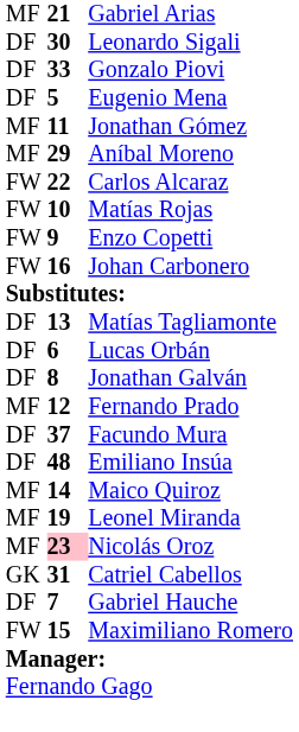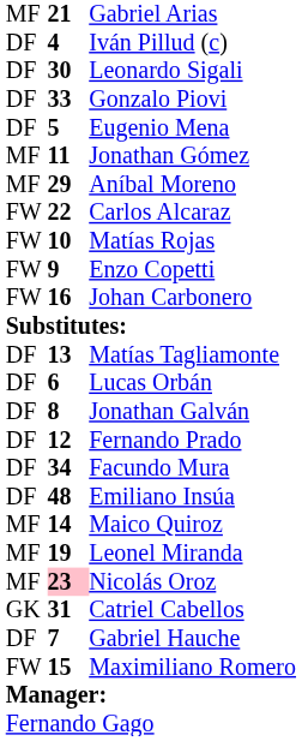 <table cellspacing="0" cellpadding="0" style="font-size:90%; margin:0.2em auto;">
 <tr>
 <th width="25"></th>
 <th width="25"></th>
 </tr>
 <tr>
 <td>MF</td>
 <td><strong>21</strong></td>
 <td> <a href='#'>Gabriel Arias</a></td>
+</tr>
+<tr>
+<td>DF</td>
+<td><strong>4</strong></td>
+<td> <a href='#'>Iván Pillud</a> (<a href='#'>c</a>)</td>
+<td></td>
+<td></td>
 </tr>
 <tr>
 <td>DF</td>
 <td><strong>30</strong></td>
 <td> <a href='#'>Leonardo Sigali</a></td>
 </tr>
 <tr>
 <td>DF</td>
 <td><strong>33</strong></td>
 <td> <a href='#'>Gonzalo Piovi</a></td>
 <td></td>
 <td></td>
 </tr>
 <tr>
 <td>DF</td>
 <td><strong>5</strong></td>
 <td> <a href='#'>Eugenio Mena</a></td>
 <td></td>
 <td></td>
 </tr>
 <tr>
 <td>MF</td>
 <td><strong>11</strong></td>
 <td> <a href='#'>Jonathan Gómez</a></td>
 <td></td>
 <td></td>
 </tr>
 <tr>
 <td>MF</td>
 <td><strong>29</strong></td>
 <td> <a href='#'>Aníbal Moreno</a></td>
 </tr>
 <tr>
 <td>FW</td>
 <td><strong>22</strong></td>
 <td> <a href='#'>Carlos Alcaraz</a></td>
 </tr>
 <tr>
 <td>FW</td>
 <td><strong>10</strong></td>
 <td> <a href='#'>Matías Rojas</a></td>
 <td></td>
 <td></td>
 </tr>
 <tr>
 <td>FW</td>
 <td><strong>9</strong></td>
 <td> <a href='#'>Enzo Copetti</a></td>
 <td></td>
 <td></td>
 </tr>
 <tr>
 <td>FW</td>
 <td><strong>16</strong></td>
 <td> <a href='#'>Johan Carbonero</a></td>
 <td></td>
 </tr>
 <tr>
 <td colspan=3><strong>Substitutes:</strong></td>
 </tr>
 <tr>
 <td>DF</td>
 <td><strong>13</strong></td>
 <td> <a href='#'>Matías Tagliamonte</a></td>
 </tr>
 <tr>
 <td>DF</td>
 <td><strong>6</strong></td>
 <td> <a href='#'>Lucas Orbán</a></td>
 </tr>
 <tr>
 <td>DF</td>
 <td><strong>8</strong></td>
 <td> <a href='#'>Jonathan Galván</a></td>
 <td></td>
 <td></td>
 </tr>
 <tr>
-<td>MF</td>
+<td>DF</td>
 <td><strong>12</strong></td>
 <td> <a href='#'>Fernando Prado</a></td>
 </tr>
 <tr>
 <td>DF</td>
-<td><strong>37</strong></td>
+<td><strong>34</strong></td>
 <td> <a href='#'>Facundo Mura</a></td>
 <td></td>
 <td></td>
 </tr>
 <tr>
 <td>DF</td>
 <td><strong>48</strong></td>
 <td> <a href='#'>Emiliano Insúa</a></td>
 <td></td>
 <td></td>
 </tr>
 <tr>
 <td>MF</td>
 <td><strong>14</strong></td>
 <td> <a href='#'>Maico Quiroz</a></td>
 </tr>
 <tr>
 <td>MF</td>
 <td><strong>19</strong></td>
 <td> <a href='#'>Leonel Miranda</a></td>
 </tr>
 <tr>
 <td>MF</td>
 <td style="background: pink;"><strong>23</strong></td>
 <td> <a href='#'>Nicolás Oroz</a></td>
 <td></td>
 <td></td>
 </tr>
 <tr>
 <td>GK</td>
 <td><strong>31</strong></td>
 <td> <a href='#'>Catriel Cabellos</a></td>
 </tr>
 <tr>
 <td>DF</td>
 <td><strong>7</strong></td>
 <td> <a href='#'>Gabriel Hauche</a></td>
 <td></td>
 <td></td>
 </tr>
 <tr>
 <td>FW</td>
 <td><strong>15</strong></td>
 <td> <a href='#'>Maximiliano Romero</a></td>
 <td></td>
 <td></td>
 </tr>
 <tr>
 <td colspan=3><strong>Manager:</strong></td>
 </tr>
 <tr>
 <td colspan="4"> <a href='#'>Fernando Gago</a></td>
 </tr>
 </table>
